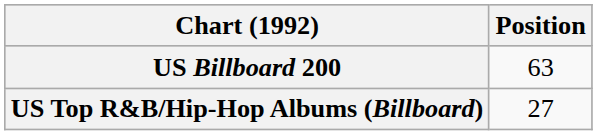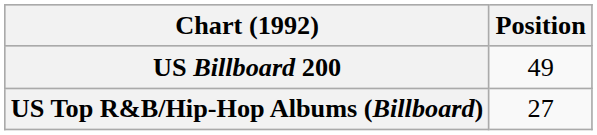 <table class="wikitable plainrowheaders" style="text-align:center">
 <tr>
 <th scope="col">Chart (1992)</th>
 <th scope="col">Position</th>
 </tr>
 <tr>
 <th scope="row">US <em>Billboard</em> 200</th>
-<td>63</td>
+<td>49</td>
 </tr>
 <tr>
 <th scope="row">US Top R&B/Hip-Hop Albums (<em>Billboard</em>)</th>
 <td>27</td>
 </tr>
 </table>
